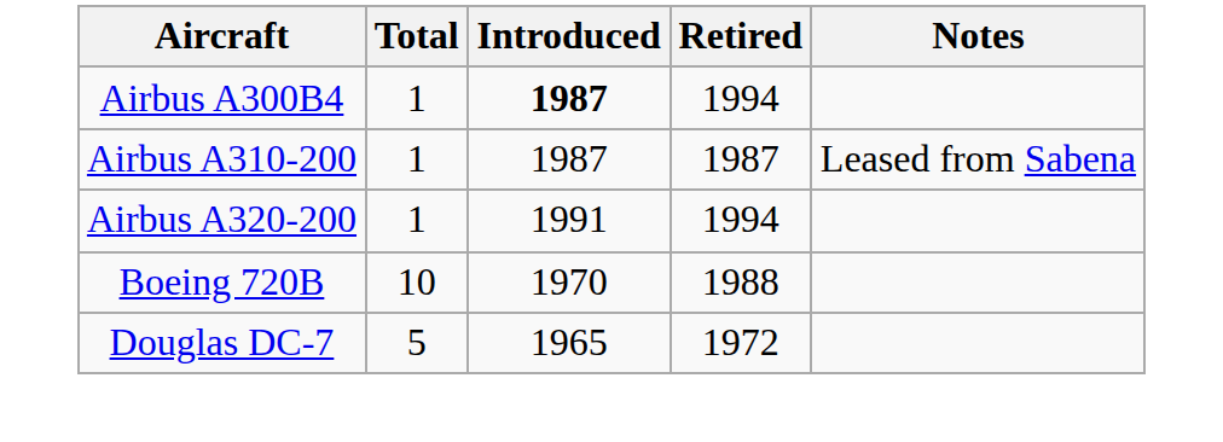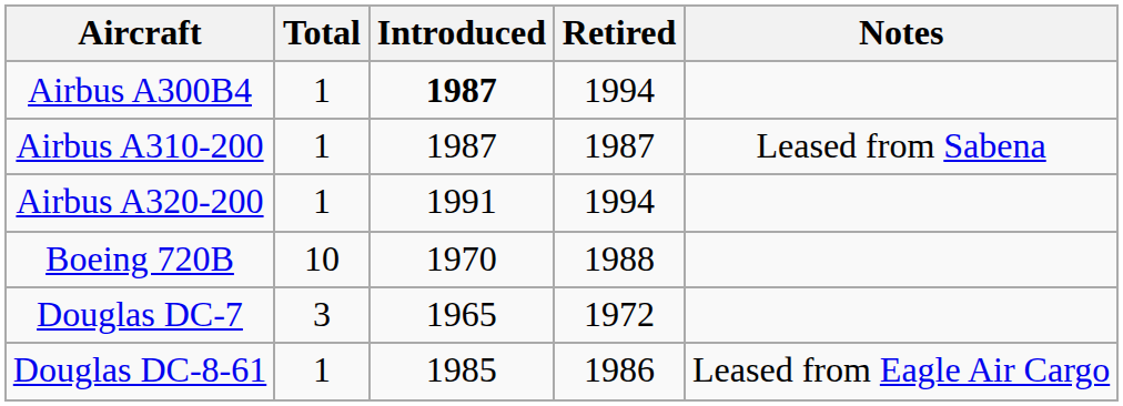 <table class="wikitable" style="margin:0.5em auto; text-align:center">
 <tr>
 <th>Aircraft</th>
 <th>Total</th>
 <th>Introduced</th>
 <th>Retired</th>
 <th>Notes</th>
 </tr>
 <tr>
 <td><a href='#'>Airbus A300B4</a></td>
 <td>1</td>
 <td><strong>1987</strong></td>
 <td>1994</td>
 <td></td>
 </tr>
 <tr>
 <td><a href='#'>Airbus A310-200</a></td>
 <td>1</td>
 <td>1987</td>
 <td>1987</td>
 <td>Leased from <a href='#'>Sabena</a></td>
 </tr>
 <tr>
 <td><a href='#'>Airbus A320-200</a></td>
 <td>1</td>
 <td>1991</td>
 <td>1994</td>
 <td></td>
 </tr>
 <tr>
 <td><a href='#'>Boeing 720B</a></td>
 <td>10</td>
 <td>1970</td>
 <td>1988</td>
 <td></td>
 </tr>
 <tr>
 <td><a href='#'>Douglas DC-7</a></td>
-<td>5</td>
+<td>3</td>
 <td>1965</td>
 <td>1972</td>
 <td></td>
 </tr>
 <tr>
+<td><a href='#'>Douglas DC-8-61</a></td>
+<td>1</td>
+<td>1985</td>
+<td>1986</td>
+<td>Leased from <a href='#'>Eagle Air Cargo</a></td>
+</tr>
+<tr>
 </tr>
 </table>
